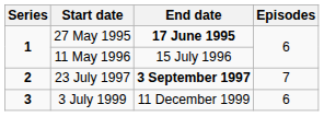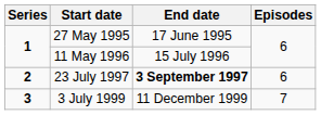 <table class="wikitable" style="text-align:center;">
 <tr>
 <th>Series</th>
 <th>Start date</th>
 <th>End date</th>
 <th>Episodes</th>
 </tr>
 <tr>
 <td rowspan="2"><strong>1</strong></td>
 <td>27 May 1995</td>
-<td><strong>17 June 1995</strong></td>
+<td>17 June 1995</td>
 <td rowspan="2">6</td>
 </tr>
 <tr>
 <td>11 May 1996</td>
 <td>15 July 1996</td>
 </tr>
 <tr>
 <td><strong>2</strong></td>
 <td>23 July 1997</td>
 <td><strong>3 September 1997</strong></td>
-<td>7</td>
+<td>6</td>
 </tr>
 <tr>
 <td><strong>3</strong></td>
 <td>3 July 1999</td>
 <td>11 December 1999</td>
-<td>6</td>
+<td>7</td>
 </tr>
 </table>
